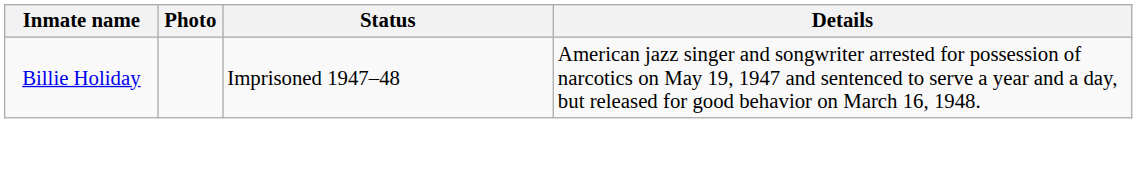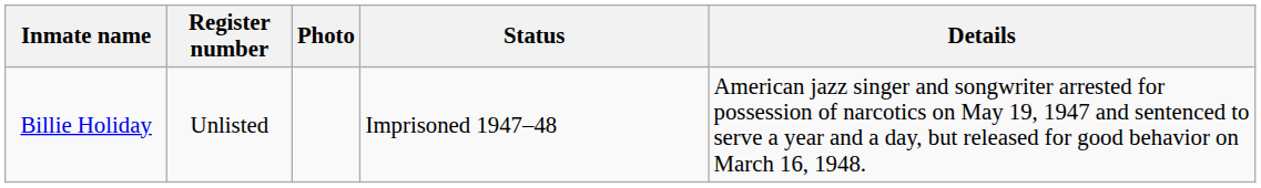 <table class="wikitable sortable">
 <tr>
 <th width=13%>Inmate name</th>
+<th width=10%>Register number</th>
 <th width=5%>Photo</th>
 <th width=28%>Status</th>
 <th width=49%>Details</th>
 </tr>
 <tr>
 <td style="text-align:center;"><a href='#'>Billie Holiday</a></td>
+<td style="text-align:center;">Unlisted</td>
 <td></td>
 <td>Imprisoned 1947–48</td>
 <td>American jazz singer and songwriter arrested for possession of narcotics on May 19, 1947 and sentenced to serve a year and a day, but released for good behavior on March 16, 1948.</td>
 </tr>
 </table>
